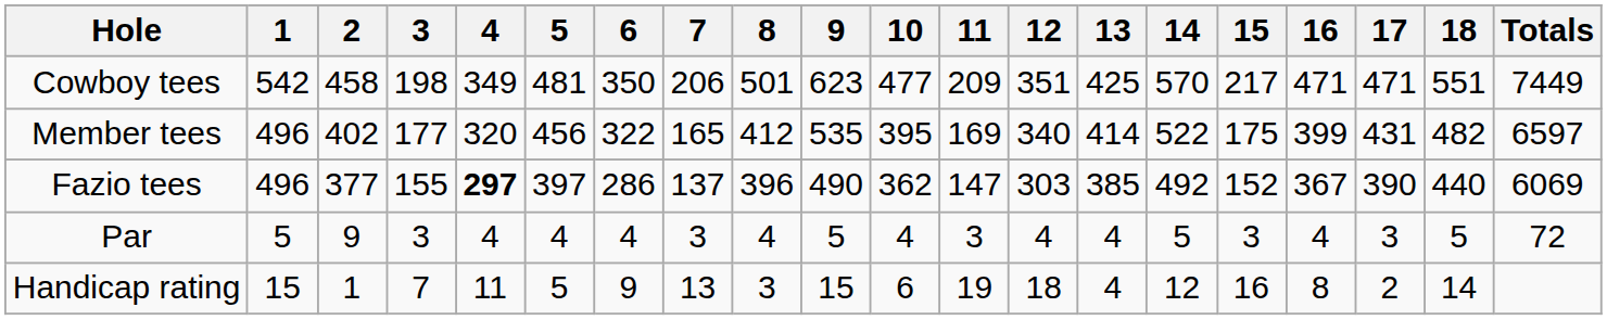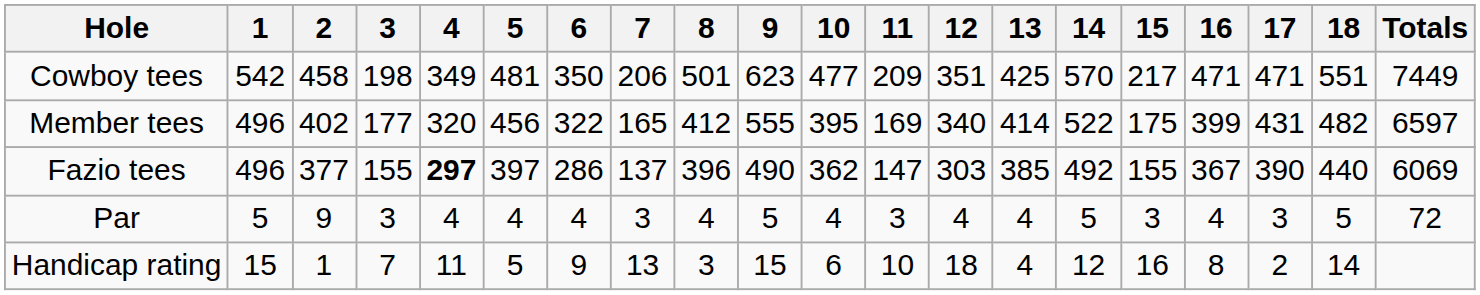 <table class="wikitable" style=text-align:center>
 <tr>
 <th>Hole</th>
 <th>1</th>
 <th>2</th>
 <th>3</th>
 <th>4</th>
 <th>5</th>
 <th>6</th>
 <th>7</th>
 <th>8</th>
 <th>9</th>
 <th>10</th>
 <th>11</th>
 <th>12</th>
 <th>13</th>
 <th>14</th>
 <th>15</th>
 <th>16</th>
 <th>17</th>
 <th>18</th>
 <th>Totals</th>
 </tr>
 <tr>
 <td>Cowboy tees</td>
 <td>542</td>
 <td>458</td>
 <td>198</td>
 <td>349</td>
 <td>481</td>
 <td>350</td>
 <td>206</td>
 <td>501</td>
 <td>623</td>
 <td>477</td>
 <td>209</td>
 <td>351</td>
 <td>425</td>
 <td>570</td>
 <td>217</td>
 <td>471</td>
 <td>471</td>
 <td>551</td>
 <td>7449</td>
 </tr>
 <tr>
 <td>Member tees</td>
 <td>496</td>
 <td>402</td>
 <td>177</td>
 <td>320</td>
 <td>456</td>
 <td>322</td>
 <td>165</td>
 <td>412</td>
-<td>535</td>
+<td>555</td>
 <td>395</td>
 <td>169</td>
 <td>340</td>
 <td>414</td>
 <td>522</td>
 <td>175</td>
 <td>399</td>
 <td>431</td>
 <td>482</td>
 <td>6597</td>
 </tr>
 <tr>
 <td>Fazio tees</td>
 <td>496</td>
 <td>377</td>
 <td>155</td>
 <td><strong>297</strong></td>
 <td>397</td>
 <td>286</td>
 <td>137</td>
 <td>396</td>
 <td>490</td>
 <td>362</td>
 <td>147</td>
 <td>303</td>
 <td>385</td>
 <td>492</td>
-<td>152</td>
+<td>155</td>
 <td>367</td>
 <td>390</td>
 <td>440</td>
 <td>6069</td>
 </tr>
 <tr>
 <td>Par</td>
 <td>5</td>
 <td>9</td>
 <td>3</td>
 <td>4</td>
 <td>4</td>
 <td>4</td>
 <td>3</td>
 <td>4</td>
 <td>5</td>
 <td>4</td>
 <td>3</td>
 <td>4</td>
 <td>4</td>
 <td>5</td>
 <td>3</td>
 <td>4</td>
 <td>3</td>
 <td>5</td>
 <td>72</td>
 </tr>
 <tr>
 <td>Handicap rating</td>
 <td>15</td>
 <td>1</td>
 <td>7</td>
 <td>11</td>
 <td>5</td>
 <td>9</td>
 <td>13</td>
 <td>3</td>
 <td>15</td>
 <td>6</td>
-<td>19</td>
+<td>10</td>
 <td>18</td>
 <td>4</td>
 <td>12</td>
 <td>16</td>
 <td>8</td>
 <td>2</td>
 <td>14</td>
 </tr>
 </table>
